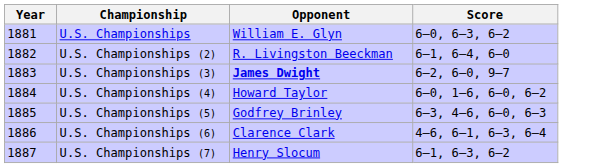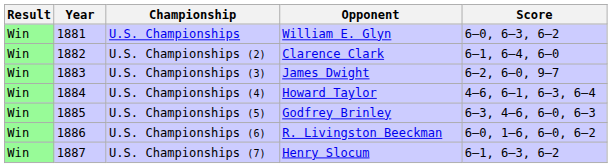 <table class="sortable wikitable">
 <tr>
+<th style="width:40px;">Result</th>
 <th style="width:50px;">Year</th>
 <th style="width:180px;">Championship</th>
 <th style="width:190px;">Opponent</th>
 <th style="width:150px;" class="unsortable">Score</th>
 </tr>
 <tr style="background:#ccf;">
+<td style="background:#98FB98;">Win</td>
 <td>1881</td>
 <td><a href='#'>U.S. Championships</a></td>
 <td> <a href='#'>William E. Glyn</a></td>
 <td>6–0, 6–3, 6–2</td>
 </tr>
 <tr style="background:#ccf;">
+<td style="background:#98FB98;">Win</td>
 <td>1882</td>
 <td>U.S. Championships <small>(2)</small></td>
-<td> <a href='#'>R. Livingston Beeckman</a></td>
+<td> <a href='#'>Clarence Clark</a></td>
 <td>6–1, 6–4, 6–0</td>
 </tr>
 <tr style="background:#ccf;">
+<td style="background:#98FB98;">Win</td>
 <td>1883</td>
 <td>U.S. Championships <small>(3)</small></td>
-<td><strong> <a href='#'>James Dwight</a></strong></td>
+<td> <a href='#'>James Dwight</a></td>
 <td>6–2, 6–0, 9–7</td>
 </tr>
 <tr style="background:#ccf;">
+<td style="background:#98FB98;">Win</td>
 <td>1884</td>
 <td>U.S. Championships <small>(4)</small></td>
 <td> <a href='#'>Howard Taylor</a></td>
-<td>6–0, 1–6, 6–0, 6–2</td>
+<td>4–6, 6–1, 6–3, 6–4</td>
 </tr>
 <tr style="background:#ccf;">
+<td style="background:#98FB98;">Win</td>
 <td>1885</td>
 <td>U.S. Championships <small>(5)</small></td>
 <td> <a href='#'>Godfrey Brinley</a></td>
 <td>6–3, 4–6, 6–0, 6–3</td>
 </tr>
 <tr style="background:#ccf;">
+<td style="background:#98FB98;">Win</td>
 <td>1886</td>
 <td>U.S. Championships <small>(6)</small></td>
-<td> <a href='#'>Clarence Clark</a></td>
-<td>4–6, 6–1, 6–3, 6–4</td>
+<td> <a href='#'>R. Livingston Beeckman</a></td>
+<td>6–0, 1–6, 6–0, 6–2</td>
 </tr>
 <tr style="background:#ccf;">
+<td style="background:#98FB98;">Win</td>
 <td>1887</td>
 <td>U.S. Championships <small>(7)</small></td>
 <td> <a href='#'>Henry Slocum</a></td>
 <td>6–1, 6–3, 6–2</td>
 </tr>
 </table>
